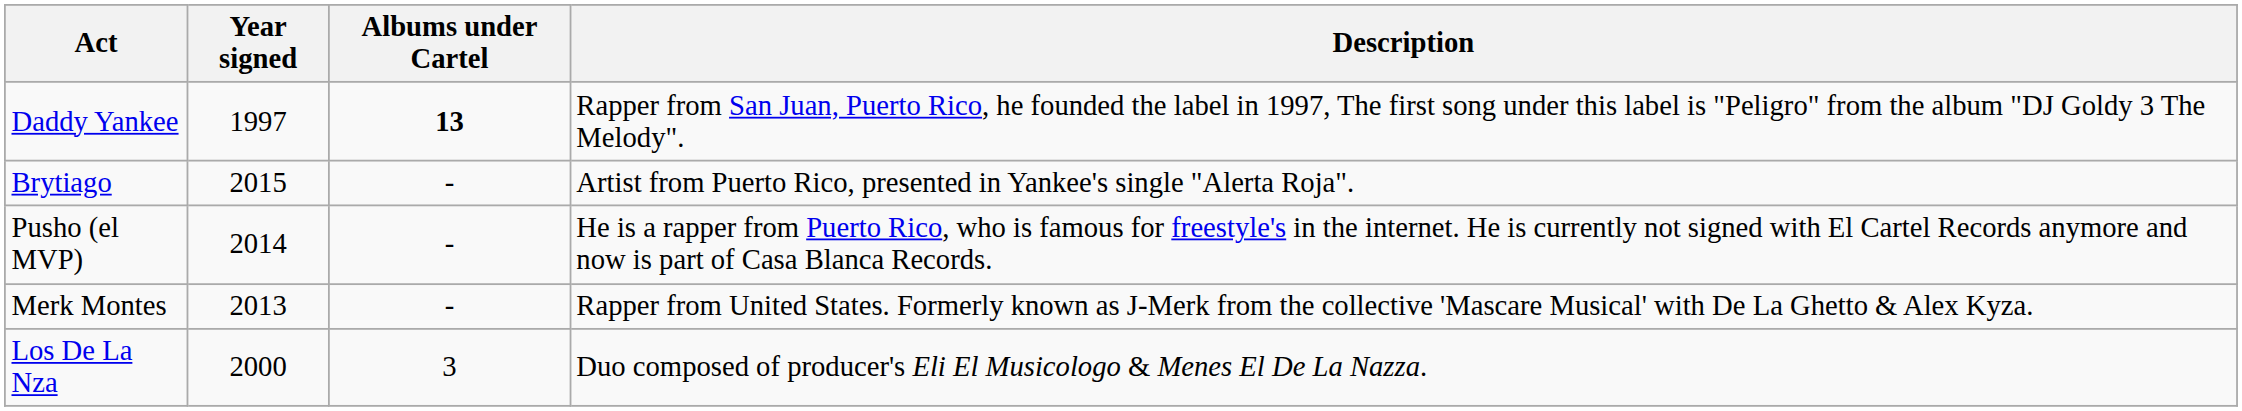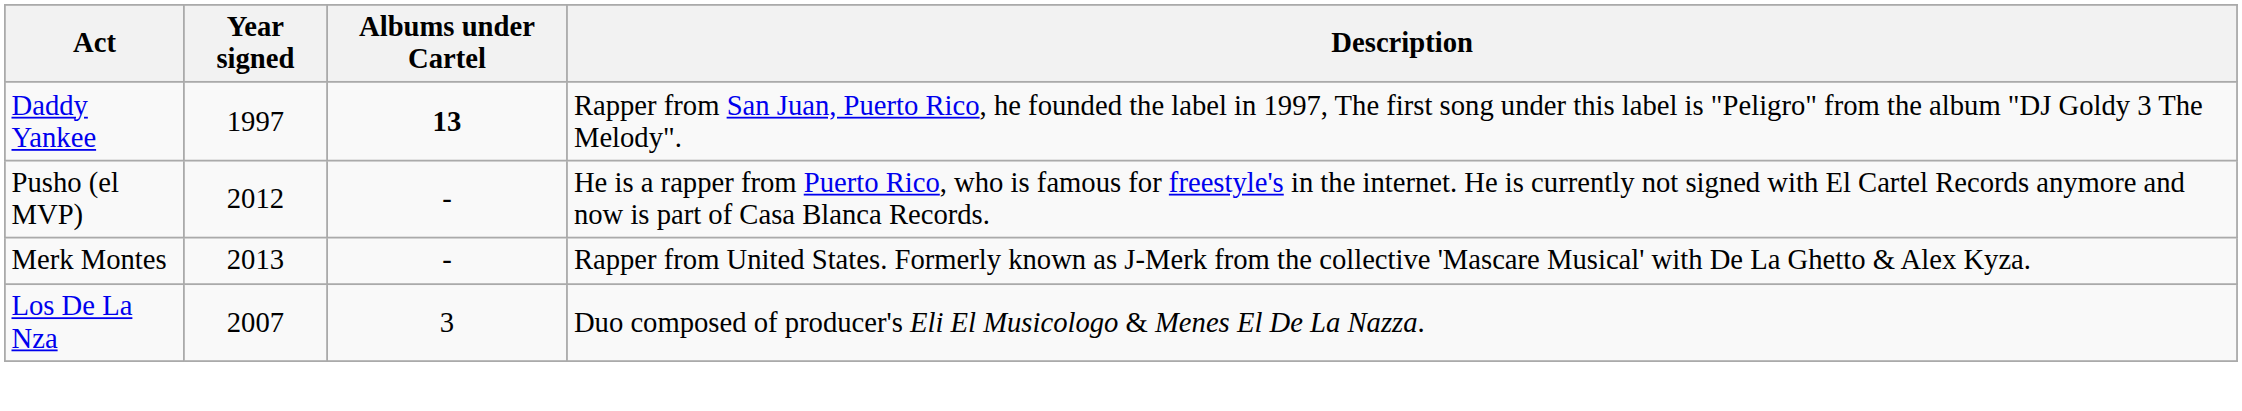 <table class="wikitable">
 <tr>
 <th>Act</th>
 <th>Year signed</th>
 <th>Albums under Cartel</th>
 <th>Description</th>
 </tr>
 <tr>
 <td><a href='#'>Daddy Yankee</a></td>
 <td style="text-align:center;">1997</td>
 <td style="text-align:center;"><strong>13</strong></td>
 <td>Rapper from <a href='#'>San Juan, Puerto Rico</a>, he founded the label in 1997, The first song under this label is "Peligro" from the album "DJ Goldy 3 The Melody".</td>
 </tr>
 <tr>
-<td><a href='#'>Brytiago</a></td>
-<td style="text-align:center;">2015</td>
-<td style="text-align:center;">-</td>
-<td>Artist from Puerto Rico, presented in Yankee's single "Alerta Roja".</td>
-</tr>
-<tr>
 <td>Pusho (el MVP)</td>
-<td style="text-align:center;">2014</td>
+<td style="text-align:center;">2012</td>
 <td style="text-align:center;">-</td>
 <td>He is a rapper from <a href='#'>Puerto Rico</a>, who is famous for <a href='#'>freestyle's</a> in the internet. He is currently not signed with El Cartel Records anymore and now is part of Casa Blanca Records.</td>
 </tr>
 <tr>
 <td>Merk Montes</td>
 <td style="text-align:center;">2013</td>
 <td style="text-align:center;">-</td>
 <td>Rapper from United States.  Formerly known as J-Merk from the collective 'Mascare Musical' with De La Ghetto & Alex Kyza.</td>
 </tr>
 <tr>
 <td><a href='#'>Los De La Nza</a></td>
-<td style="text-align:center;">2000</td>
+<td style="text-align:center;">2007</td>
 <td style="text-align:center;">3</td>
 <td>Duo composed of producer's <em>Eli El Musicologo</em> & <em>Menes El De La Nazza</em>.</td>
 </tr>
 </table>
